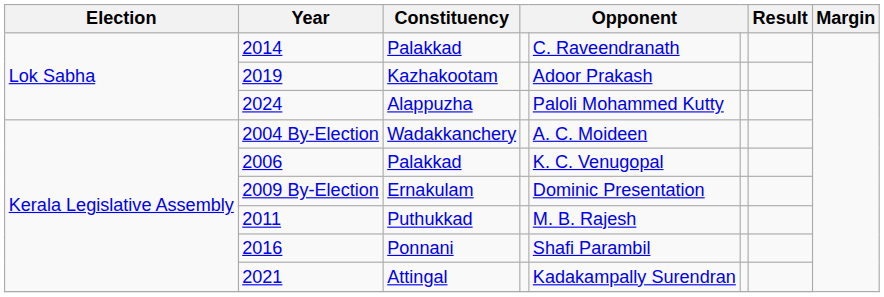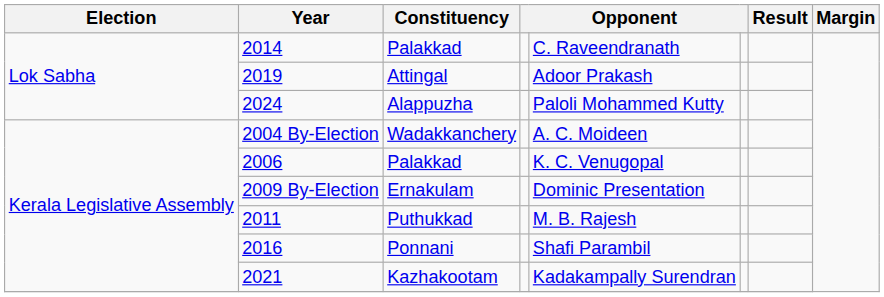 <table class="sortable wikitable">
 <tr>
 <th>Election</th>
 <th>Year</th>
 <th>Constituency</th>
 <th colspan="3">Opponent</th>
 <th>Result</th>
 <th>Margin</th>
 </tr>
 <tr>
 <td rowspan = "3"><a href='#'>Lok Sabha</a></td>
 <td><a href='#'>2014</a></td>
 <td><a href='#'>Palakkad</a></td>
 <td></td>
 <td><a href='#'>C. Raveendranath</a></td>
 <td></td>
 <td></td>
 </tr>
 <tr>
 <td><a href='#'>2019</a></td>
-<td><a href='#'>Kazhakootam</a></td>
+<td><a href='#'>Attingal</a></td>
 <td></td>
 <td><a href='#'>Adoor Prakash</a></td>
 <td></td>
 <td></td>
 </tr>
 <tr>
 <td><a href='#'>2024</a></td>
 <td><a href='#'>Alappuzha</a></td>
 <td></td>
 <td><a href='#'>Paloli Mohammed Kutty</a></td>
 <td></td>
 <td></td>
 </tr>
 <tr>
 <td rowspan = "6"><a href='#'>Kerala Legislative Assembly</a></td>
 <td><a href='#'>2004 By-Election</a></td>
 <td><a href='#'>Wadakkanchery</a></td>
 <td></td>
 <td><a href='#'>A. C. Moideen</a></td>
 <td></td>
 <td> </td>
 </tr>
 <tr>
 <td><a href='#'>2006</a></td>
 <td><a href='#'>Palakkad</a></td>
 <td></td>
 <td><a href='#'>K. C. Venugopal</a></td>
 <td></td>
 <td> </td>
 </tr>
 <tr>
 <td><a href='#'>2009 By-Election</a></td>
 <td><a href='#'>Ernakulam</a></td>
 <td></td>
 <td><a href='#'>Dominic Presentation</a></td>
 <td></td>
 <td> </td>
 </tr>
 <tr>
 <td><a href='#'>2011</a></td>
 <td><a href='#'>Puthukkad</a></td>
 <td></td>
 <td><a href='#'>M. B. Rajesh</a></td>
 <td></td>
 <td> </td>
 </tr>
 <tr>
 <td><a href='#'>2016</a></td>
 <td><a href='#'>Ponnani</a></td>
 <td></td>
 <td><a href='#'>Shafi Parambil</a></td>
 <td></td>
 <td> </td>
 </tr>
 <tr>
 <td><a href='#'>2021</a></td>
-<td><a href='#'>Attingal</a></td>
+<td><a href='#'>Kazhakootam</a></td>
 <td></td>
 <td><a href='#'>Kadakampally Surendran</a></td>
 <td></td>
 <td></td>
 </tr>
 <tr>
 </tr>
 </table>
